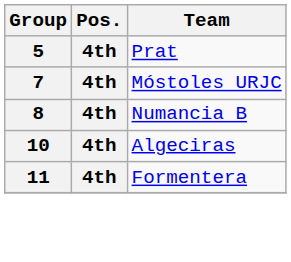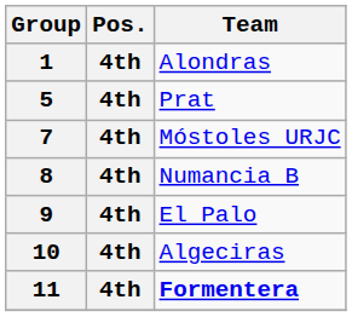 <table class="wikitable">
 <tr>
 <th>Group</th>
 <th>Pos.</th>
 <th>Team</th>
+</tr>
+<tr>
+<th>1</th>
+<th>4th</th>
+<td><a href='#'>Alondras</a></td>
 </tr>
 <tr>
 <th>5</th>
 <th>4th</th>
 <td><a href='#'>Prat</a></td>
 </tr>
 <tr>
 <th>7</th>
 <th>4th</th>
 <td><a href='#'>Móstoles URJC</a></td>
 </tr>
 <tr>
 <th>8</th>
 <th>4th</th>
 <td><a href='#'>Numancia B</a></td>
 </tr>
 <tr>
+<th>9</th>
+<th>4th</th>
+<td><a href='#'>El Palo</a></td>
+</tr>
+<tr>
 <th>10</th>
 <th>4th</th>
 <td><a href='#'>Algeciras</a></td>
 </tr>
 <tr>
 <th>11</th>
 <th>4th</th>
-<td><a href='#'>Formentera</a></td>
+<td><strong><a href='#'>Formentera</a></strong></td>
 </tr>
 <tr>
 </tr>
 </table>
